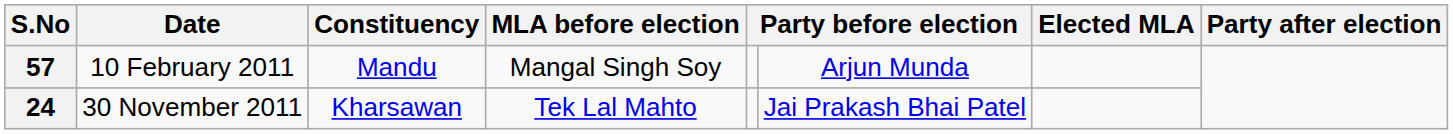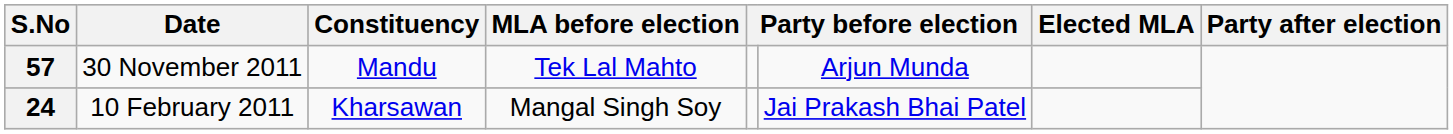 <table class="wikitable sortable" style="text-align:center;">
 <tr>
 <th>S.No</th>
 <th>Date</th>
 <th>Constituency</th>
 <th>MLA before election</th>
 <th colspan="2">Party before election</th>
 <th>Elected MLA</th>
 <th colspan="2">Party after election</th>
 </tr>
 <tr>
 <th>57</th>
-<td>10 February 2011</td>
+<td>30 November 2011</td>
 <td><a href='#'>Mandu</a></td>
-<td>Mangal Singh Soy</td>
+<td><a href='#'>Tek Lal Mahto</a></td>
 <td></td>
 <td><a href='#'>Arjun Munda</a></td>
 <td></td>
 </tr>
 <tr>
 <th>24</th>
-<td>30 November 2011</td>
+<td>10 February 2011</td>
 <td><a href='#'>Kharsawan</a></td>
-<td><a href='#'>Tek Lal Mahto</a></td>
+<td>Mangal Singh Soy</td>
 <td></td>
 <td><a href='#'>Jai Prakash Bhai Patel</a></td>
 <td></td>
 </tr>
 </table>
